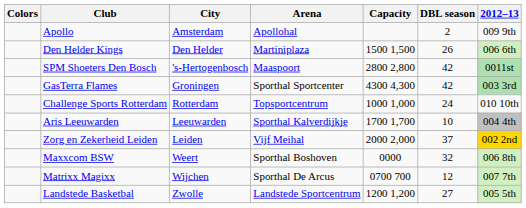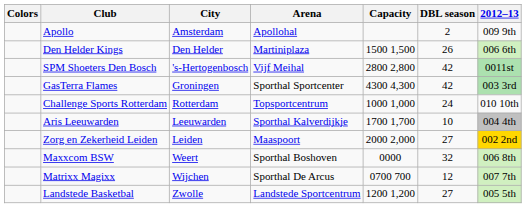 <table class="wikitable sortable" style="font-size:90%">
 <tr>
 <th>Colors</th>
 <th>Club</th>
 <th>City</th>
 <th>Arena</th>
 <th>Capacity</th>
 <th>DBL season</th>
 <th><a href='#'>2012–13</a></th>
 </tr>
 <tr>
 <td style="text-align:center;"> </td>
 <td><a href='#'>Apollo</a></td>
 <td> <a href='#'>Amsterdam</a></td>
 <td><a href='#'>Apollohal</a></td>
 <td style="text-align:center;"></td>
 <td style="text-align:center;">2</td>
 <td style="text-align:center;"><span>009</span> 9th</td>
 </tr>
 <tr>
 <td style="text-align:center;"> </td>
 <td><a href='#'>Den Helder Kings</a></td>
 <td> <a href='#'>Den Helder</a></td>
 <td><a href='#'>Martiniplaza</a></td>
 <td style="text-align:center;"><span>1500</span> 1,500</td>
 <td style="text-align:center;">26</td>
 <td style="text-align:center; background:#D0F0C0;"><span>006</span> 6th</td>
 </tr>
 <tr>
 <td style="text-align:center;"> </td>
 <td><a href='#'>SPM Shoeters Den Bosch</a></td>
 <td> <a href='#'>'s-Hertogenbosch</a></td>
-<td><a href='#'>Maaspoort</a></td>
+<td><a href='#'>Vijf Meihal</a></td>
 <td style="text-align:center;"><span>2800</span> 2,800</td>
 <td style="text-align:center;">42</td>
 <td style="text-align:center; background:#ACE1AF;"><span>001</span>1st</td>
 </tr>
 <tr>
 <td style="text-align:center;"> </td>
 <td><a href='#'>GasTerra Flames</a></td>
 <td> <a href='#'>Groningen</a></td>
 <td>Sporthal Sportcenter</td>
 <td style="text-align:center;"><span>4300</span> 4,300</td>
 <td style="text-align:center;">42</td>
 <td style="text-align:center; background:#ACE1AF;"><span>003</span> 3rd</td>
 </tr>
 <tr>
 <td style="text-align:center;"> </td>
 <td><a href='#'>Challenge Sports Rotterdam</a></td>
 <td> <a href='#'>Rotterdam</a></td>
 <td><a href='#'>Topsportcentrum</a></td>
 <td style="text-align:center;"><span>1000</span> 1,000</td>
 <td style="text-align:center;">24</td>
 <td style="text-align:center;"><span>010</span> 10th</td>
 </tr>
 <tr>
 <td style="text-align:center;"> </td>
 <td><a href='#'>Aris Leeuwarden</a></td>
 <td> <a href='#'>Leeuwarden</a></td>
 <td><a href='#'>Sporthal Kalverdijkje</a></td>
 <td style="text-align:center;"><span>1700</span> 1,700</td>
 <td style="text-align:center;">10</td>
 <td style="text-align:center; background:silver;"><span>004</span> 4th</td>
 </tr>
 <tr>
 <td style="text-align:center;"> </td>
 <td><a href='#'>Zorg en Zekerheid Leiden</a></td>
 <td> <a href='#'>Leiden</a></td>
-<td><a href='#'>Vijf Meihal</a></td>
+<td><a href='#'>Maaspoort</a></td>
 <td style="text-align:center;"><span>2000</span> 2,000</td>
-<td style="text-align:center;">37</td>
+<td style="text-align:center;">27</td>
 <td style="background:gold; text-align:center;"><span>002</span> 2nd</td>
 </tr>
 <tr>
 <td style="text-align:center;"> </td>
 <td><a href='#'>Maxxcom BSW</a></td>
 <td> <a href='#'>Weert</a></td>
 <td>Sporthal Boshoven</td>
 <td style="text-align:center;"><span>0000</span></td>
 <td style="text-align:center;">32</td>
 <td style="text-align:center; background:#D0F0C0;"><span>006</span> 8th</td>
 </tr>
 <tr>
 <td style="text-align:center;"> </td>
 <td><a href='#'>Matrixx Magixx</a></td>
 <td> <a href='#'>Wijchen</a></td>
 <td>Sporthal De Arcus</td>
 <td style="text-align:center;"><span>0700</span> 700</td>
 <td style="text-align:center;">12</td>
 <td style="text-align:center; background:#D0F0C0;"><span>007</span> 7th</td>
 </tr>
 <tr>
 <td style="text-align:center;"> </td>
 <td><a href='#'>Landstede Basketbal</a></td>
 <td> <a href='#'>Zwolle</a></td>
 <td><a href='#'>Landstede Sportcentrum</a></td>
 <td style="text-align:center;"><span>1200</span> 1,200</td>
 <td style="text-align:center;">27</td>
 <td style="text-align:center; background:#D0F0C0;"><span>005</span> 5th</td>
 </tr>
 </table>
